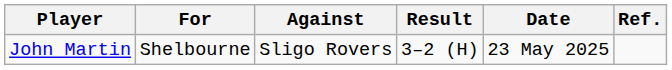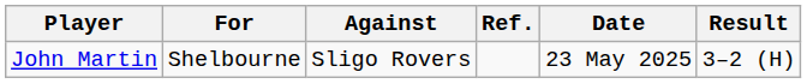 <table class="wikitable">
 <tr>
 <th>Player</th>
 <th>For</th>
 <th>Against</th>
+<th>Ref.</th>
+<th>Date</th>
 <th style="text-align:center">Result</th>
-<th>Date</th>
-<th>Ref.</th>
 </tr>
 <tr>
 <td align=left> <a href='#'>John Martin</a></td>
 <td>Shelbourne</td>
 <td>Sligo Rovers</td>
+<td></td>
+<td>23 May 2025</td>
 <td>3–2 (H)</td>
-<td>23 May 2025</td>
-<td></td>
 </tr>
 </table>
